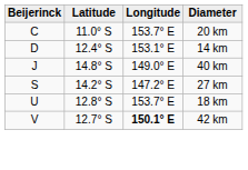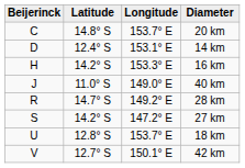 <table class="wikitable">
 <tr>
 <th width="25%" style="background:#eeeeee;">Beijerinck</th>
 <th width="25%" style="background:#eeeeee;">Latitude</th>
 <th width="25%" style="background:#eeeeee;">Longitude</th>
 <th width="25%" style="background:#eeeeee;">Diameter</th>
 </tr>
 <tr>
 <td align="center">C</td>
-<td align="center">11.0° S</td>
+<td align="center">14.8° S</td>
 <td align="center">153.7° E</td>
 <td align="center">20 km</td>
 </tr>
 <tr>
 <td align="center">D</td>
 <td align="center">12.4° S</td>
 <td align="center">153.1° E</td>
 <td align="center">14 km</td>
 </tr>
 <tr>
+<td align="center">H</td>
+<td align="center">14.2° S</td>
+<td align="center">153.3° E</td>
+<td align="center">16 km</td>
+</tr>
+<tr>
 <td align="center">J</td>
-<td align="center">14.8° S</td>
+<td align="center">11.0° S</td>
 <td align="center">149.0° E</td>
 <td align="center">40 km</td>
+</tr>
+<tr>
+<td align="center">R</td>
+<td align="center">14.7° S</td>
+<td align="center">149.2° E</td>
+<td align="center">28 km</td>
 </tr>
 <tr>
 <td align="center">S</td>
 <td align="center">14.2° S</td>
 <td align="center">147.2° E</td>
 <td align="center">27 km</td>
 </tr>
 <tr>
 <td align="center">U</td>
 <td align="center">12.8° S</td>
 <td align="center">153.7° E</td>
 <td align="center">18 km</td>
 </tr>
 <tr>
 <td align="center">V</td>
 <td align="center">12.7° S</td>
-<td align="center"><strong>150.1° E</strong></td>
+<td align="center">150.1° E</td>
 <td align="center">42 km</td>
 </tr>
 </table>
